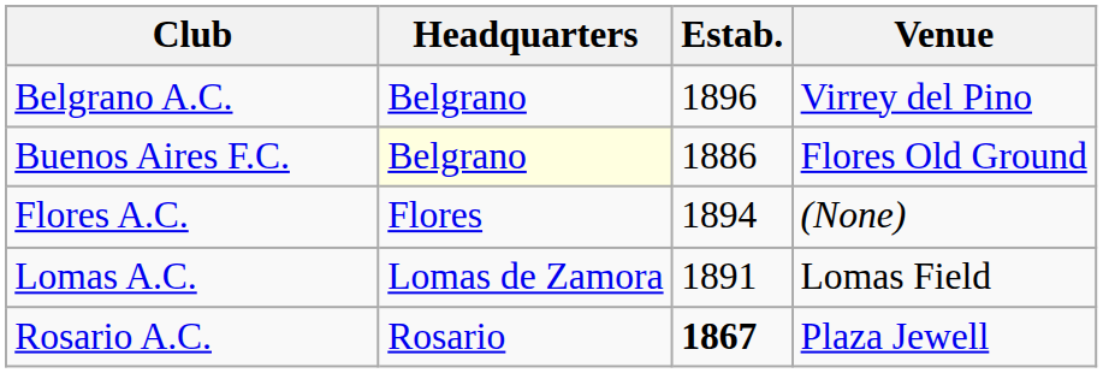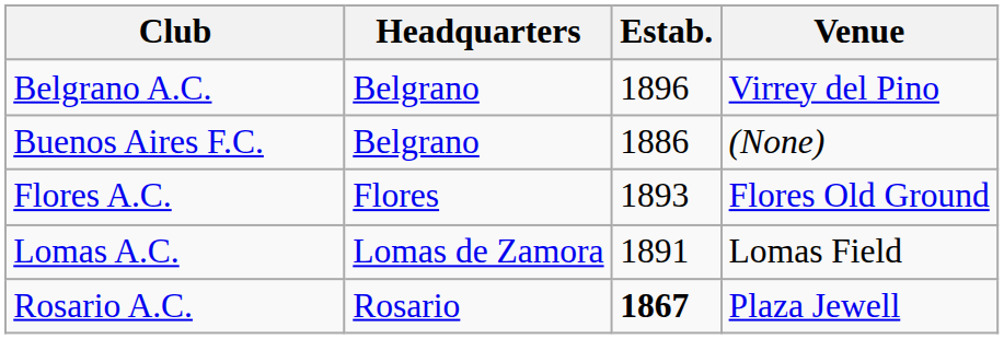 <table class="wikitable sortable" width=" px">
 <tr>
 <th width= 150px>Club</th>
 <th width= px>Headquarters</th>
 <th width= px>Estab.</th>
 <th width= px>Venue</th>
 </tr>
 <tr>
 <td><a href='#'>Belgrano A.C.</a></td>
 <td><a href='#'>Belgrano</a></td>
 <td>1896</td>
 <td><a href='#'>Virrey del Pino</a></td>
 </tr>
 <tr>
 <td><a href='#'>Buenos Aires F.C.</a></td>
-<td style="background: lightyellow;"><a href='#'>Belgrano</a> </td>
+<td><a href='#'>Belgrano</a> </td>
 <td>1886</td>
-<td><a href='#'>Flores Old Ground</a></td>
+<td><em>(None)</em> </td>
 </tr>
 <tr>
 <td><a href='#'>Flores A.C.</a></td>
 <td><a href='#'>Flores</a></td>
-<td>1894</td>
-<td><em>(None)</em> </td>
+<td>1893</td>
+<td><a href='#'>Flores Old Ground</a></td>
 </tr>
 <tr>
 <td><a href='#'>Lomas A.C.</a></td>
 <td><a href='#'>Lomas de Zamora</a></td>
 <td>1891</td>
 <td>Lomas Field</td>
 </tr>
 <tr>
 <td><a href='#'>Rosario A.C.</a></td>
 <td><a href='#'>Rosario</a></td>
 <td><strong>1867</strong></td>
 <td><a href='#'>Plaza Jewell</a></td>
 </tr>
 </table>
